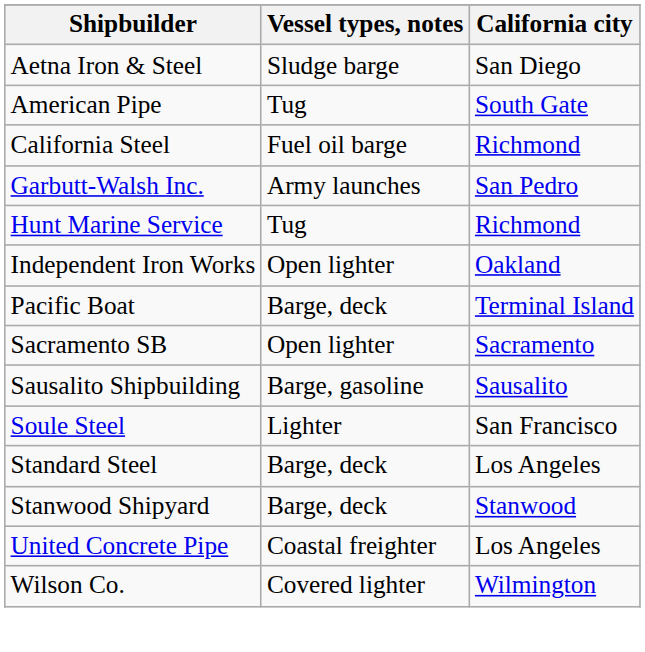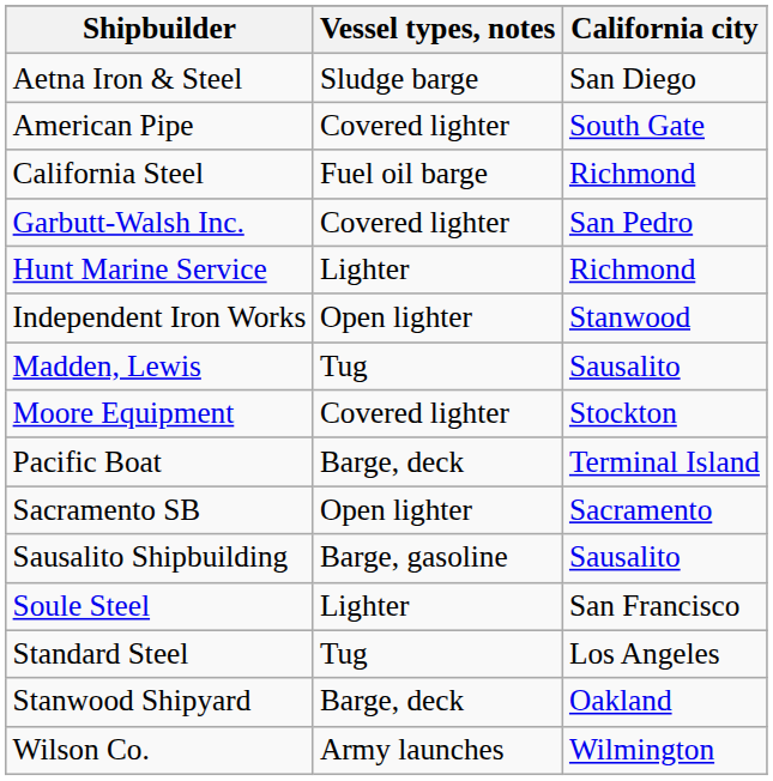 <table class="wikitable">
 <tr>
 </tr>
 <tr>
 <th>Shipbuilder</th>
 <th>Vessel types, notes</th>
 <th>California city</th>
 </tr>
 <tr>
 <td>Aetna Iron & Steel</td>
 <td>Sludge barge</td>
 <td>San Diego</td>
 </tr>
 <tr>
 <td>American Pipe</td>
-<td>Tug</td>
+<td>Covered lighter</td>
 <td><a href='#'>South Gate</a></td>
 </tr>
 <tr>
 <td>California Steel</td>
 <td>Fuel oil barge</td>
 <td><a href='#'>Richmond</a></td>
 </tr>
 <tr>
 <td><a href='#'>Garbutt-Walsh Inc.</a></td>
-<td>Army launches</td>
+<td>Covered lighter</td>
 <td><a href='#'>San Pedro</a></td>
 </tr>
 <tr>
 <td><a href='#'>Hunt Marine Service</a></td>
-<td>Tug</td>
+<td>Lighter</td>
 <td><a href='#'>Richmond</a></td>
 </tr>
 <tr>
 <td>Independent Iron Works</td>
 <td>Open lighter</td>
-<td><a href='#'>Oakland</a></td>
+<td><a href='#'>Stanwood</a></td>
+</tr>
+<tr>
+<td><a href='#'>Madden, Lewis</a></td>
+<td>Tug</td>
+<td><a href='#'>Sausalito</a></td>
+</tr>
+<tr>
+<td><a href='#'>Moore Equipment</a></td>
+<td>Covered lighter</td>
+<td><a href='#'>Stockton</a></td>
 </tr>
 <tr>
 <td>Pacific Boat</td>
 <td>Barge, deck</td>
 <td><a href='#'>Terminal Island</a></td>
 </tr>
 <tr>
 <td>Sacramento SB</td>
 <td>Open lighter</td>
 <td><a href='#'>Sacramento</a></td>
 </tr>
 <tr>
 <td>Sausalito Shipbuilding</td>
 <td>Barge, gasoline</td>
 <td><a href='#'>Sausalito</a></td>
 </tr>
 <tr>
 <td><a href='#'>Soule Steel</a></td>
 <td>Lighter</td>
 <td>San Francisco</td>
 </tr>
 <tr>
 <td>Standard Steel</td>
-<td>Barge, deck</td>
+<td>Tug</td>
 <td>Los Angeles</td>
 </tr>
 <tr>
 <td>Stanwood Shipyard</td>
 <td>Barge, deck</td>
-<td><a href='#'>Stanwood</a></td>
-</tr>
-<tr>
-<td><a href='#'>United Concrete Pipe</a></td>
-<td>Coastal freighter</td>
-<td>Los Angeles</td>
+<td><a href='#'>Oakland</a></td>
 </tr>
 <tr>
 <td>Wilson Co.</td>
-<td>Covered lighter</td>
+<td>Army launches</td>
 <td><a href='#'>Wilmington</a></td>
 </tr>
 </table>
